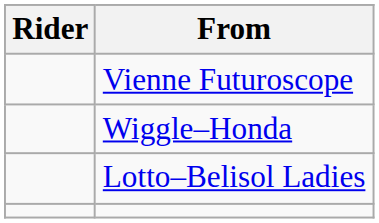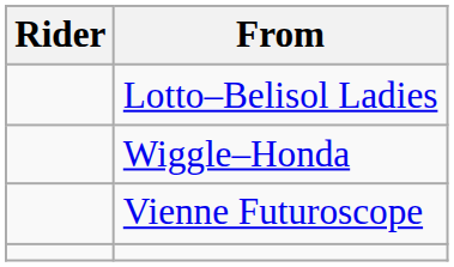 <table class="wikitable sortable">
 <tr>
 <th>Rider</th>
 <th>From</th>
 </tr>
 <tr>
 <td></td>
-<td><a href='#'>Vienne Futuroscope</a></td>
+<td><a href='#'>Lotto–Belisol Ladies</a></td>
 </tr>
 <tr>
 <td></td>
 <td><a href='#'>Wiggle–Honda</a></td>
 </tr>
 <tr>
 <td></td>
-<td><a href='#'>Lotto–Belisol Ladies</a></td>
+<td><a href='#'>Vienne Futuroscope</a></td>
 </tr>
 <tr>
 <td></td>
 <td></td>
 </tr>
 </table>
